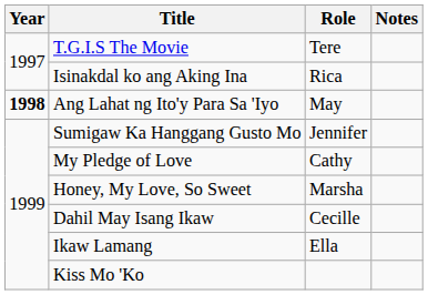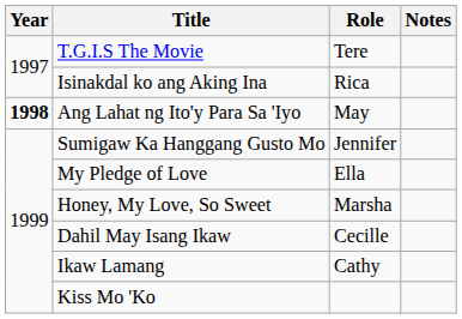 <table class="wikitable">
 <tr>
 <th>Year</th>
 <th>Title</th>
 <th>Role</th>
 <th>Notes</th>
 </tr>
 <tr>
 <td rowspan="2">1997</td>
 <td><a href='#'>T.G.I.S The Movie</a></td>
 <td>Tere</td>
 <td></td>
 </tr>
 <tr>
 <td>Isinakdal ko ang Aking Ina</td>
 <td>Rica</td>
 <td></td>
 </tr>
 <tr>
 <td><strong>1998</strong></td>
 <td>Ang Lahat ng Ito'y Para Sa 'Iyo</td>
 <td>May</td>
 <td></td>
 </tr>
 <tr>
 <td rowspan="6">1999</td>
 <td>Sumigaw Ka Hanggang Gusto Mo</td>
 <td>Jennifer</td>
 <td></td>
 </tr>
 <tr>
 <td>My Pledge of Love</td>
-<td>Cathy</td>
+<td>Ella</td>
 <td></td>
 </tr>
 <tr>
 <td>Honey, My Love, So Sweet</td>
 <td>Marsha</td>
 <td></td>
 </tr>
 <tr>
 <td>Dahil May Isang Ikaw</td>
 <td>Cecille</td>
 <td></td>
 </tr>
 <tr>
 <td>Ikaw Lamang</td>
-<td>Ella</td>
+<td>Cathy</td>
 <td></td>
 </tr>
 <tr>
 <td>Kiss Mo 'Ko</td>
 <td></td>
 </tr>
 </table>
